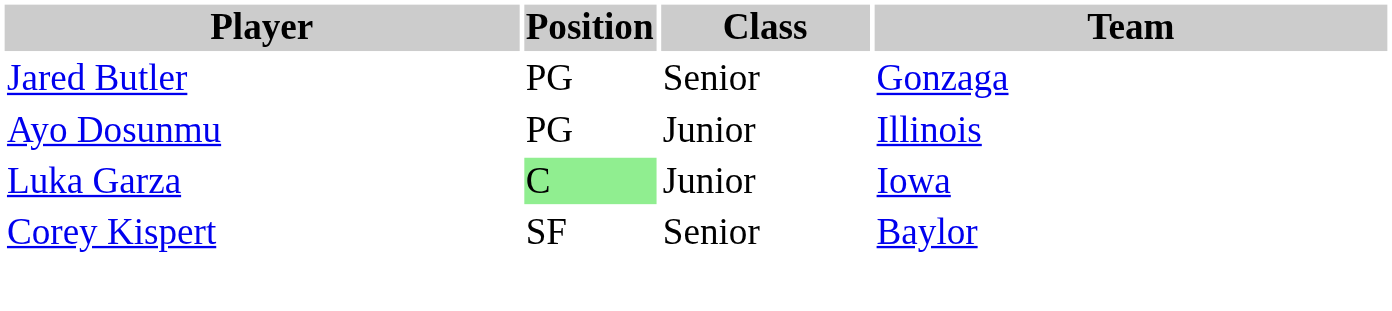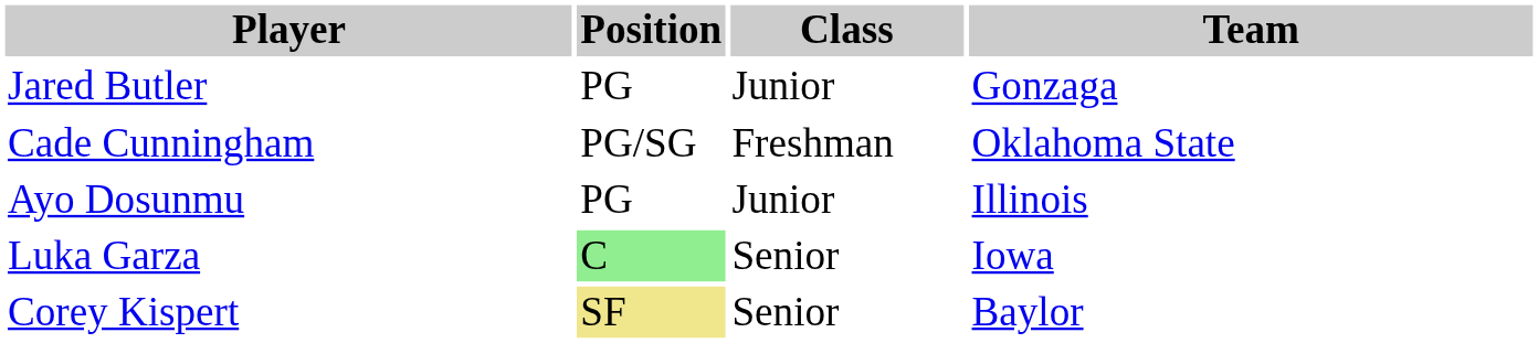 <table style="width:600px" "border:'1' 'solid' 'gray'">
 <tr>
 <th style="background:#ccc; width:40%;">Player</th>
 <th style="background:#ccc; width:4%;">Position</th>
 <th style="background:#ccc; width:16%;">Class</th>
 <th style="background:#ccc; width:40%;">Team</th>
 </tr>
 <tr>
 <td><a href='#'>Jared Butler</a></td>
 <td>PG</td>
-<td>Senior</td>
+<td>Junior</td>
 <td><a href='#'>Gonzaga</a></td>
+</tr>
+<tr>
+<td><a href='#'>Cade Cunningham</a></td>
+<td>PG/SG</td>
+<td>Freshman</td>
+<td><a href='#'>Oklahoma State</a></td>
 </tr>
 <tr>
 <td><a href='#'>Ayo Dosunmu</a></td>
 <td>PG</td>
 <td>Junior</td>
 <td><a href='#'>Illinois</a></td>
 </tr>
 <tr>
 <td><a href='#'>Luka Garza</a></td>
 <td style="background: lightgreen;">C</td>
-<td>Junior</td>
+<td>Senior</td>
 <td><a href='#'>Iowa</a></td>
 </tr>
 <tr>
 <td><a href='#'>Corey Kispert</a></td>
-<td>SF</td>
+<td style="background: khaki;">SF</td>
 <td>Senior</td>
 <td><a href='#'>Baylor</a></td>
 </tr>
 </table>
